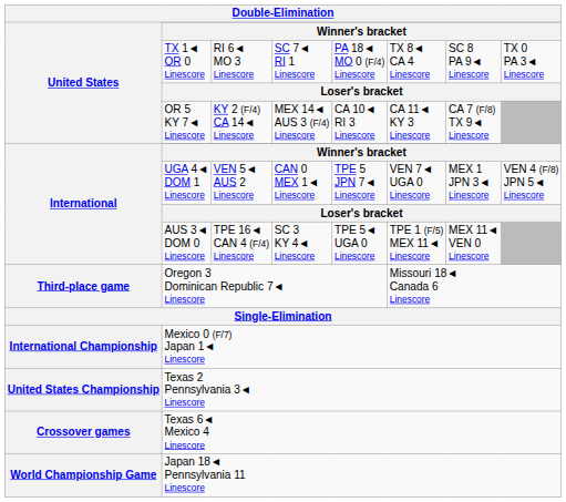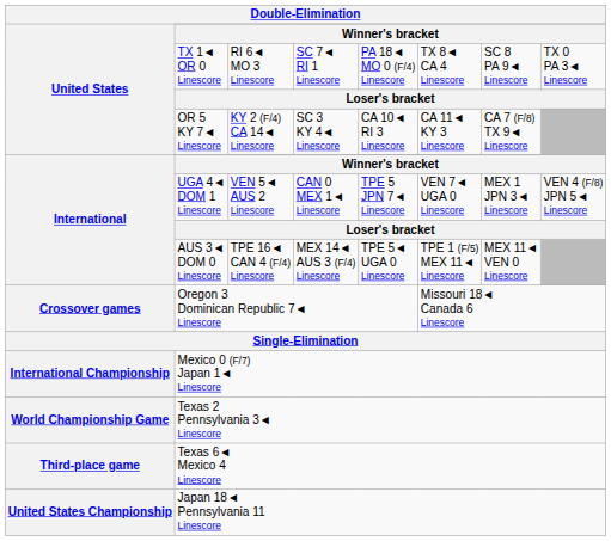 <table class="wikitable">
 <tr>
 <th colspan="8"><a href='#'>Double-Elimination</a></th>
 </tr>
 <tr>
 <th rowspan="5"><a href='#'>United States</a></th>
 </tr>
 <tr>
 <th colspan="7">Winner's bracket</th>
 </tr>
 <tr>
 <td> <a href='#'>TX</a> 1◄<br> <a href='#'>OR</a> 0<br><small><a href='#'>Linescore</a></small></td>
 <td> RI 6◄<br> MO 3<br><small><a href='#'>Linescore</a></small></td>
 <td> <a href='#'>SC</a> 7◄<br> <a href='#'>RI</a> 1<br><small><a href='#'>Linescore</a></small></td>
 <td> <a href='#'>PA</a> 18◄<br> <a href='#'>MO</a> 0 <small>(F/4)<br><a href='#'>Linescore</a></small></td>
 <td> TX 8◄<br> CA 4<br><small><a href='#'>Linescore</a></small></td>
 <td> SC 8<br> PA 9◄<br><small><a href='#'>Linescore</a></small></td>
 <td> TX 0<br> PA 3◄<br><small><a href='#'>Linescore</a></small></td>
 </tr>
 <tr>
 <th colspan="7">Loser's bracket</th>
 </tr>
 <tr>
 <td> OR 5<br> KY 7◄<br><small><a href='#'>Linescore</a></small></td>
 <td> <a href='#'>KY</a> 2 <small>(F/4)</small><br> <a href='#'>CA</a> 14◄<br><small><a href='#'>Linescore</a></small></td>
-<td> MEX 14◄<br> AUS 3 <small>(F/4)<br><a href='#'>Linescore</a></small></td>
+<td> SC 3<br> KY 4◄<br><small><a href='#'>Linescore</a></small></td>
 <td> CA 10◄<br> RI 3<br><small><a href='#'>Linescore</a></small></td>
 <td> CA 11◄<br> KY 3<br><small><a href='#'>Linescore</a></small></td>
 <td> CA 7 <small>(F/8)</small><br> TX 9◄<br><small><a href='#'>Linescore</a></small></td>
 <td bgcolor="bbbbbb"> </td>
 </tr>
 <tr>
 <th rowspan="5"><a href='#'>International</a></th>
 </tr>
 <tr>
 <th colspan="7">Winner's bracket</th>
 </tr>
 <tr>
 <td> <a href='#'>UGA</a> 4◄<br> <a href='#'>DOM</a> 1<br><small><a href='#'>Linescore</a></small></td>
 <td> <a href='#'>VEN</a> 5◄<br> <a href='#'>AUS</a> 2<br><small><a href='#'>Linescore</a></small></td>
 <td> <a href='#'>CAN</a> 0<br> <a href='#'>MEX</a> 1◄<br><small><a href='#'>Linescore</a></small></td>
 <td> <a href='#'>TPE</a> 5<br> <a href='#'>JPN</a> 7◄<br><small><a href='#'>Linescore</a></small></td>
 <td> VEN 7◄<br> UGA 0<br><small><a href='#'>Linescore</a></small></td>
 <td> MEX 1<br> JPN 3◄<br><small><a href='#'>Linescore</a></small></td>
 <td> VEN 4 <small>(F/8)</small><br> JPN 5◄<br><small><a href='#'>Linescore</a></small></td>
 </tr>
 <tr>
 <th colspan="7">Loser's bracket</th>
 </tr>
 <tr>
 <td> AUS 3◄<br> DOM 0<br><small><a href='#'>Linescore</a></small></td>
 <td> TPE 16◄<br> CAN 4 <small>(F/4)<br><a href='#'>Linescore</a></small></td>
-<td> SC 3<br> KY 4◄<br><small><a href='#'>Linescore</a></small></td>
+<td> MEX 14◄<br> AUS 3 <small>(F/4)<br><a href='#'>Linescore</a></small></td>
 <td> TPE 5◄<br> UGA 0<br><small><a href='#'>Linescore</a></small></td>
 <td> TPE 1 <small>(F/5)</small><br> MEX 11◄<br><small><a href='#'>Linescore</a></small></td>
 <td> MEX 11◄<br> VEN 0<br><small><a href='#'>Linescore</a></small></td>
 <td bgcolor="bbbbbb"> </td>
 </tr>
 <tr>
-<th><a href='#'>Third-place game</a></th>
+<th><a href='#'>Crossover games</a></th>
 <td colspan="4"> Oregon 3<br> Dominican Republic 7◄<br><small><a href='#'>Linescore</a></small></td>
 <td colspan="4"> Missouri 18◄<br> Canada 6<br><small><a href='#'>Linescore</a></small></td>
 </tr>
 <tr>
 <th colspan="8"><a href='#'>Single-Elimination</a></th>
 </tr>
 <tr>
 <th><a href='#'>International Championship</a></th>
 <td colspan="8"> Mexico 0 <small>(F/7)</small><br> Japan 1◄<br><small><a href='#'>Linescore</a></small></td>
 </tr>
 <tr>
-<th><a href='#'>United States Championship</a></th>
+<th><a href='#'>World Championship Game</a></th>
 <td colspan="8"> Texas 2<br> Pennsylvania 3◄<br><small><a href='#'>Linescore</a></small></td>
 </tr>
 <tr>
-<th><a href='#'>Crossover games</a></th>
+<th><a href='#'>Third-place game</a></th>
 <td colspan="8"> Texas 6◄<br> Mexico 4<br><small><a href='#'>Linescore</a></small></td>
 </tr>
 <tr>
-<th><a href='#'>World Championship Game</a></th>
+<th><a href='#'>United States Championship</a></th>
 <td colspan="8"> Japan 18◄<br> Pennsylvania 11<br><small><a href='#'>Linescore</a></small></td>
 </tr>
 </table>
